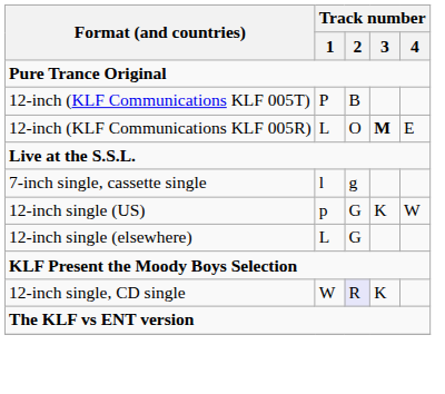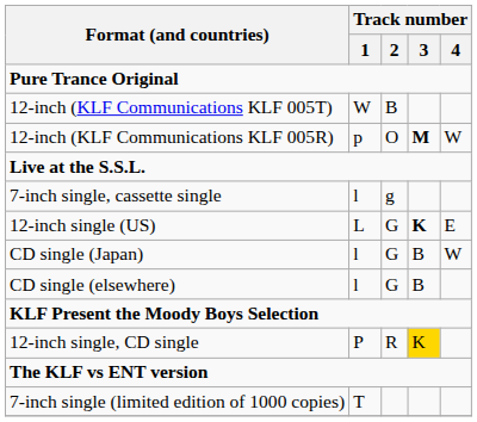 <table class="wikitable">
 <tr>
 <th align="centre" rowspan=2>Format (and countries)</th>
 <th colspan=4>Track number</th>
 </tr>
 <tr>
 <th>1</th>
 <th>2</th>
 <th>3</th>
 <th>4</th>
 </tr>
 <tr>
 <td align="left" colspan=5><strong>Pure Trance Original</strong></td>
 </tr>
 <tr>
 <td align="left">12-inch (<a href='#'>KLF Communications</a> KLF 005T)</td>
-<td>P</td>
+<td>W</td>
 <td>B</td>
 <td></td>
 <td></td>
 </tr>
 <tr>
 <td align="left">12-inch (KLF Communications KLF 005R)</td>
-<td>L</td>
+<td>p</td>
 <td>O</td>
 <td><strong>M</strong></td>
-<td>E</td>
+<td>W</td>
 </tr>
 <tr>
 <td align="left" colspan=5><strong>Live at the S.S.L.</strong></td>
 </tr>
 <tr>
 <td align="left">7-inch single, cassette single</td>
 <td>l</td>
 <td>g</td>
 <td></td>
 <td></td>
 </tr>
 <tr>
 <td align="left">12-inch single (US)</td>
-<td>p</td>
+<td>L</td>
 <td>G</td>
-<td>K</td>
+<td><strong>K</strong></td>
+<td>E</td>
+</tr>
+<tr>
+<td align="left">CD single (Japan)</td>
+<td>l</td>
+<td>G</td>
+<td>B</td>
 <td>W</td>
 </tr>
 <tr>
-<td align="left">12-inch single (elsewhere)</td>
-<td>L</td>
+<td align="left">CD single (elsewhere)</td>
+<td>l</td>
 <td>G</td>
-<td></td>
+<td>B</td>
 <td></td>
 </tr>
 <tr>
 <td colspan=5 align="left"><strong>KLF Present the Moody Boys Selection</strong></td>
 </tr>
 <tr>
 <td align="left">12-inch single, CD single</td>
-<td>W</td>
-<td style="background: lavender;">R</td>
-<td>K</td>
+<td>P</td>
+<td>R</td>
+<td style="background: gold;">K</td>
 <td></td>
 </tr>
 <tr>
 <td colspan=5 align="left"><strong>The KLF vs ENT version</strong></td>
 </tr>
 <tr>
+<td align="left">7-inch single (limited edition of 1000 copies)</td>
+<td>T</td>
+<td></td>
+<td></td>
+<td></td>
+</tr>
+<tr>
 </tr>
 </table>
